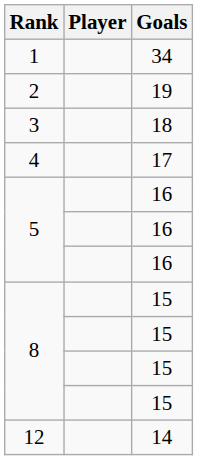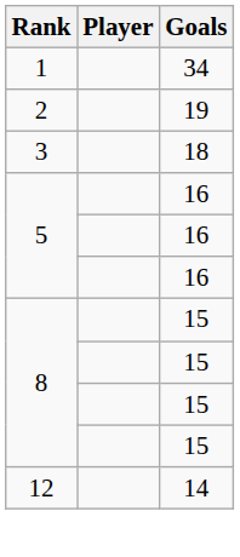 <table class="wikitable" style="font-size:95%" style="width:35em;">
 <tr>
 <th>Rank</th>
 <th>Player</th>
 <th>Goals</th>
 </tr>
 <tr>
 <td align=center>1</td>
 <td align="left"></td>
 <td align=center>34</td>
 </tr>
 <tr>
 <td align=center>2</td>
 <td align="left"></td>
 <td align=center>19</td>
 </tr>
 <tr>
 <td align=center>3</td>
 <td align="left"></td>
 <td align=center>18</td>
-</tr>
-<tr>
-<td align=center>4</td>
-<td align="left"></td>
-<td align=center>17</td>
 </tr>
 <tr>
 <td rowspan=3 align=center>5</td>
 <td align="left"></td>
 <td align=center>16</td>
 </tr>
 <tr>
 <td align="left"></td>
 <td align=center>16</td>
 </tr>
 <tr>
 <td align="left"></td>
 <td align=center>16</td>
 </tr>
 <tr>
 <td rowspan=4 align=center>8</td>
 <td align="left"></td>
 <td align=center>15</td>
 </tr>
 <tr>
 <td align="left"></td>
 <td align=center>15</td>
 </tr>
 <tr>
 <td align="left"></td>
 <td align=center>15</td>
 </tr>
 <tr>
 <td align="left"></td>
 <td align=center>15</td>
 </tr>
 <tr>
 <td align=center>12</td>
 <td align="left"></td>
 <td align=center>14</td>
 </tr>
 </table>
